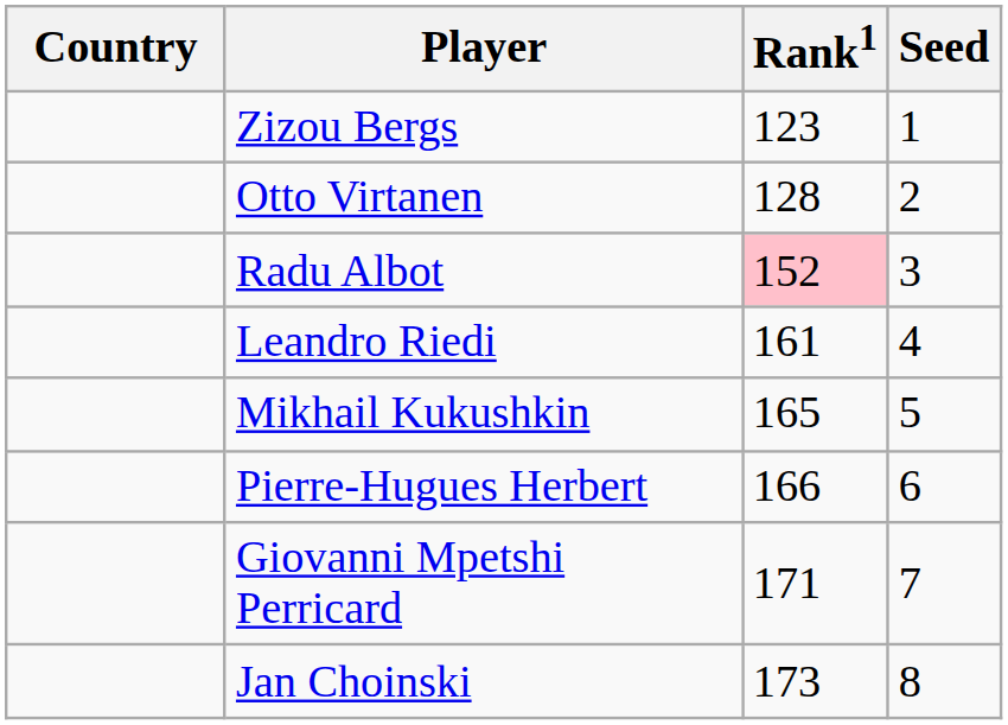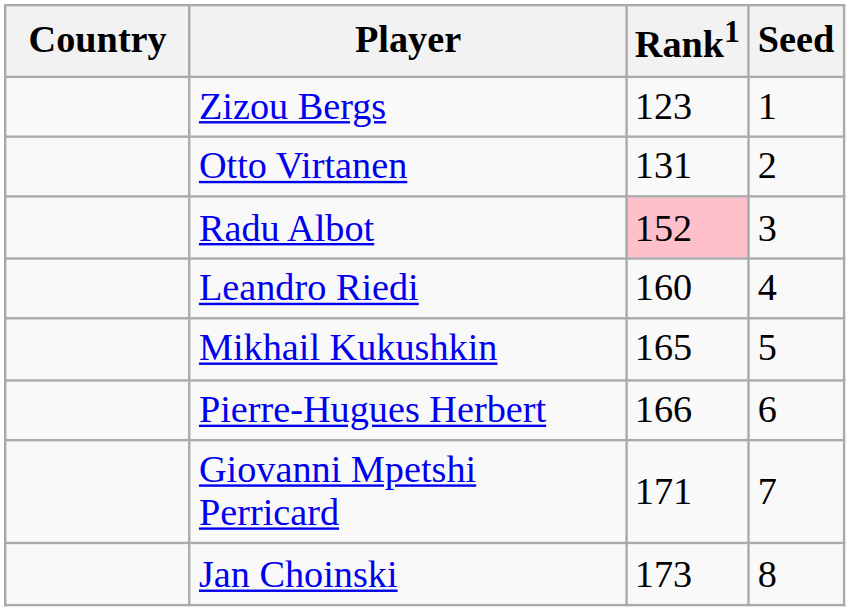 <table class="sortable wikitable">
 <tr>
 <th width="70">Country</th>
 <th width="175">Player</th>
 <th>Rank<sup>1</sup></th>
 <th>Seed</th>
 </tr>
 <tr>
 <td></td>
 <td><a href='#'>Zizou Bergs</a></td>
 <td>123</td>
 <td>1</td>
 </tr>
 <tr>
 <td></td>
 <td><a href='#'>Otto Virtanen</a></td>
-<td>128</td>
+<td>131</td>
 <td>2</td>
 </tr>
 <tr>
 <td></td>
 <td><a href='#'>Radu Albot</a></td>
 <td style="background: pink;">152</td>
 <td>3</td>
 </tr>
 <tr>
 <td></td>
 <td><a href='#'>Leandro Riedi</a></td>
-<td>161</td>
+<td>160</td>
 <td>4</td>
 </tr>
 <tr>
 <td></td>
 <td><a href='#'>Mikhail Kukushkin</a></td>
 <td>165</td>
 <td>5</td>
 </tr>
 <tr>
 <td></td>
 <td><a href='#'>Pierre-Hugues Herbert</a></td>
 <td>166</td>
 <td>6</td>
 </tr>
 <tr>
 <td></td>
 <td><a href='#'>Giovanni Mpetshi Perricard</a></td>
 <td>171</td>
 <td>7</td>
 </tr>
 <tr>
 <td></td>
 <td><a href='#'>Jan Choinski</a></td>
 <td>173</td>
 <td>8</td>
 </tr>
 </table>
